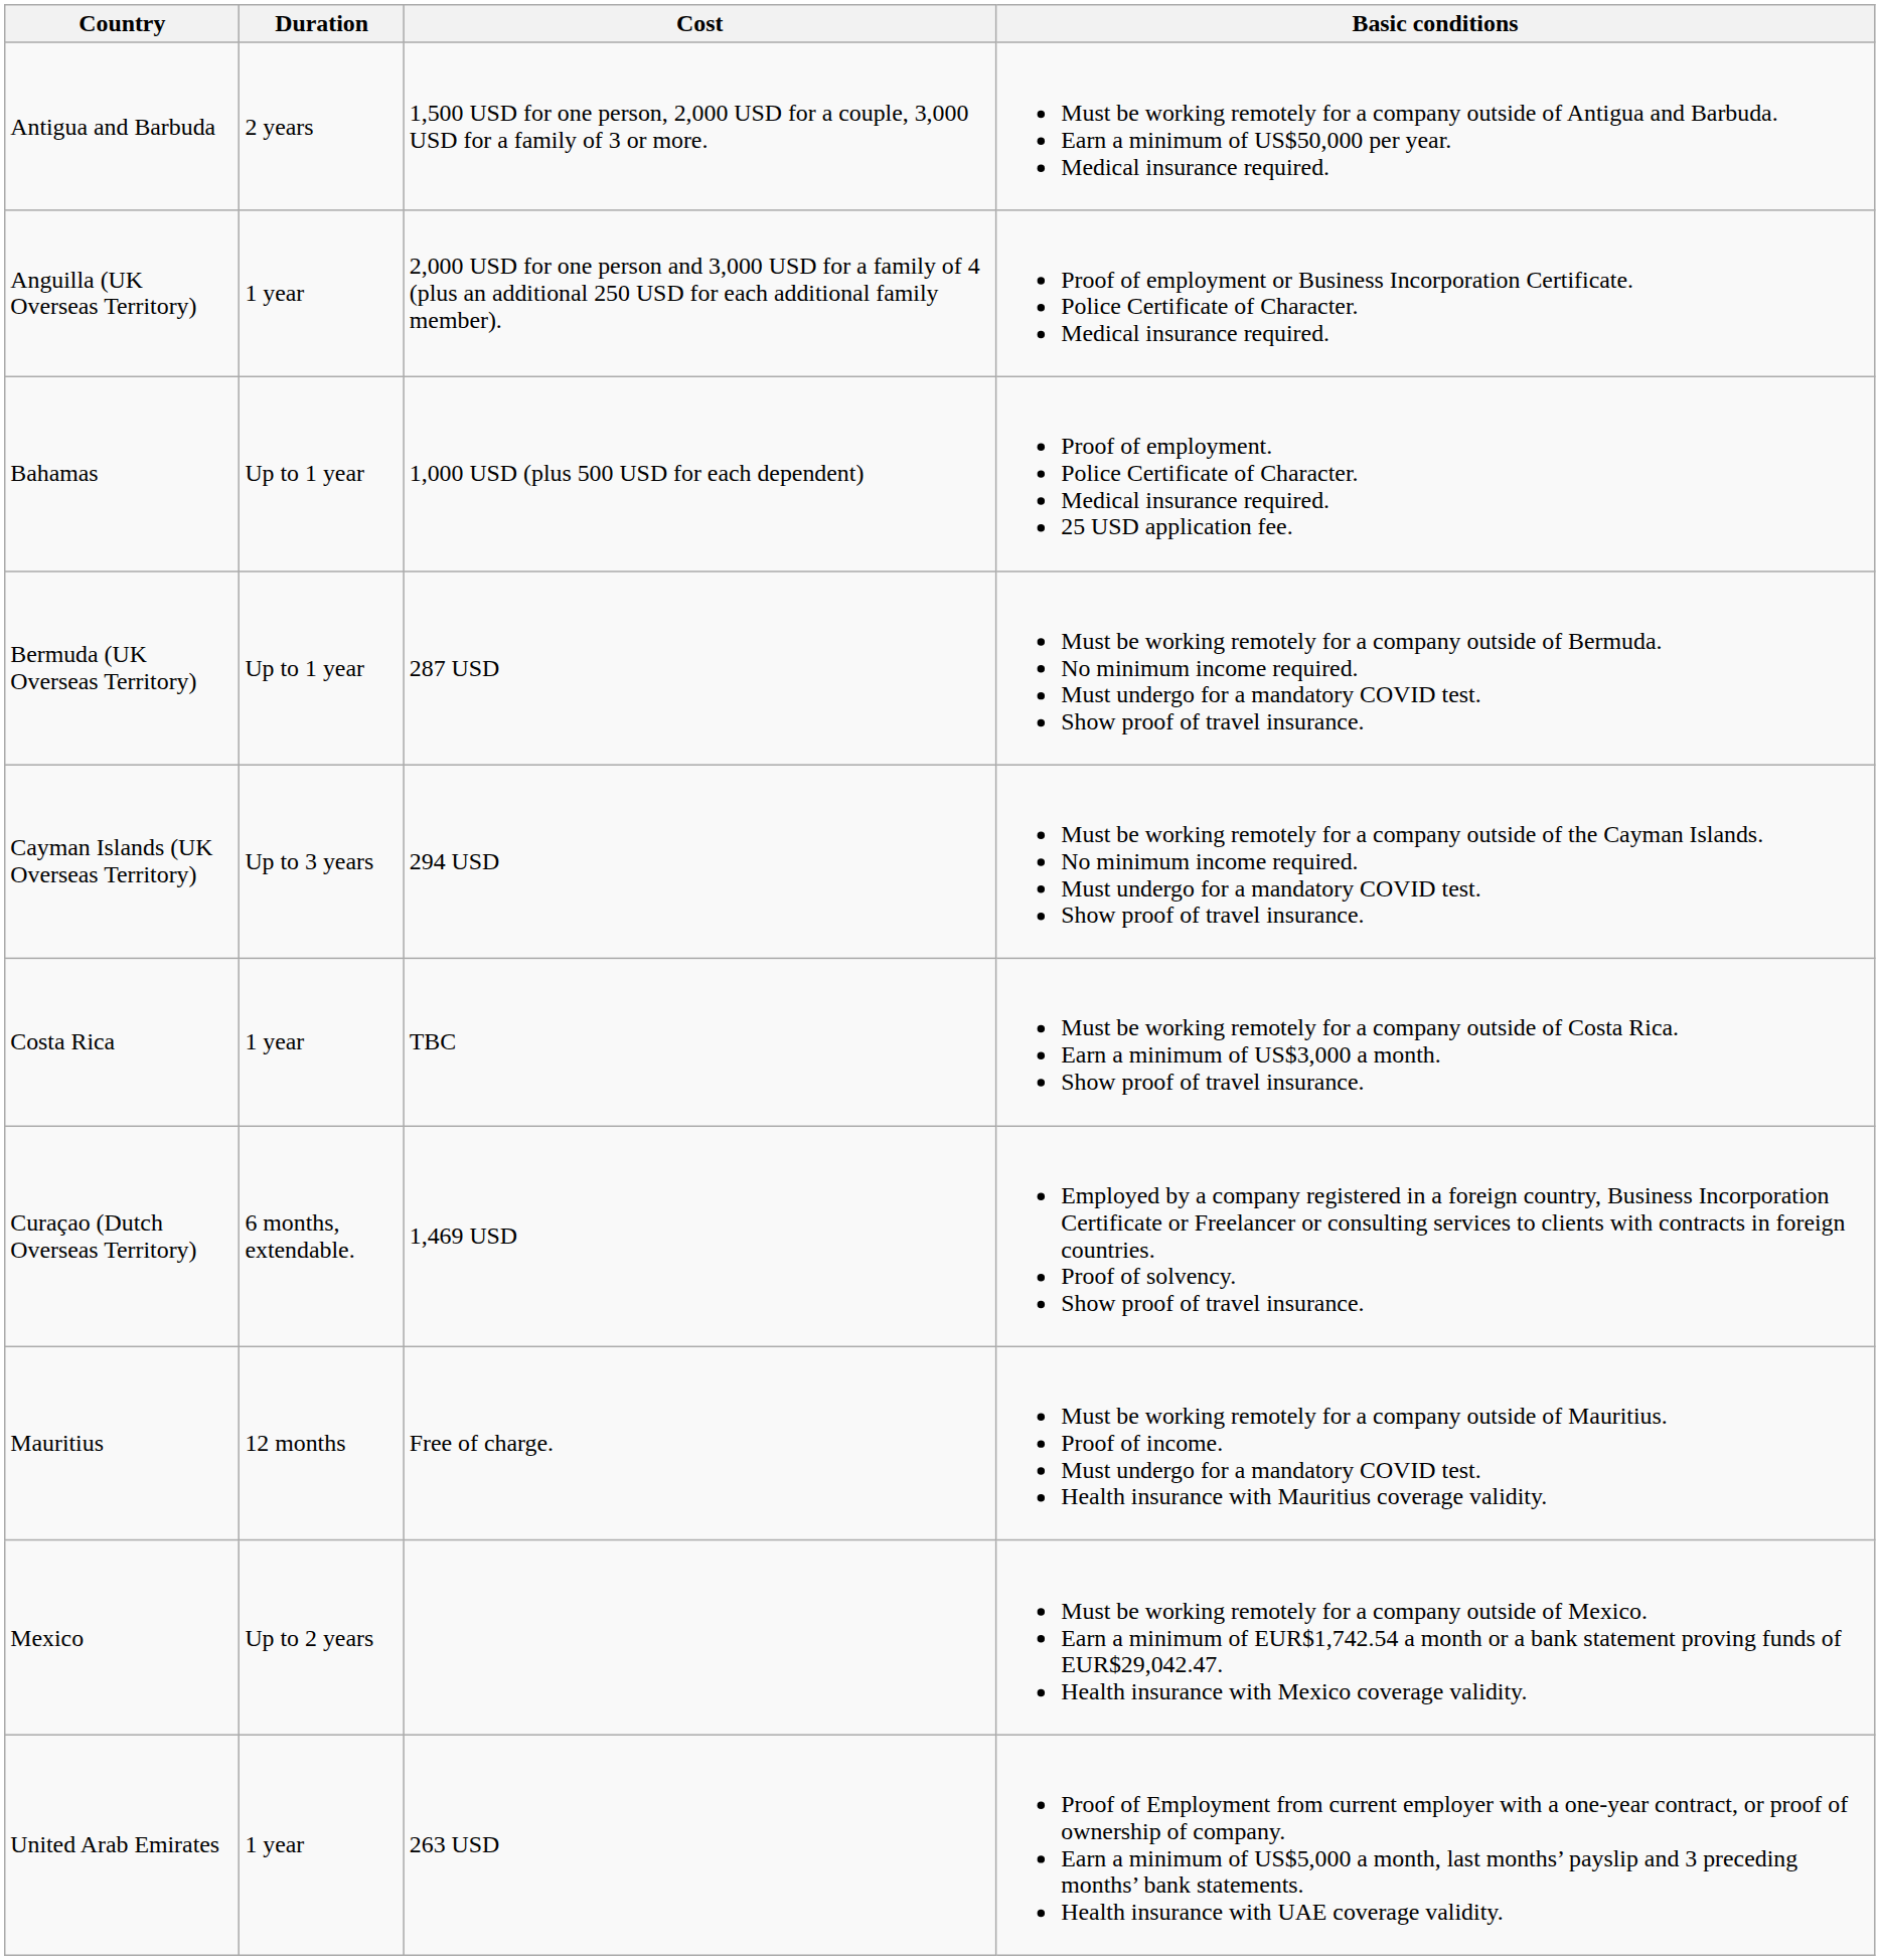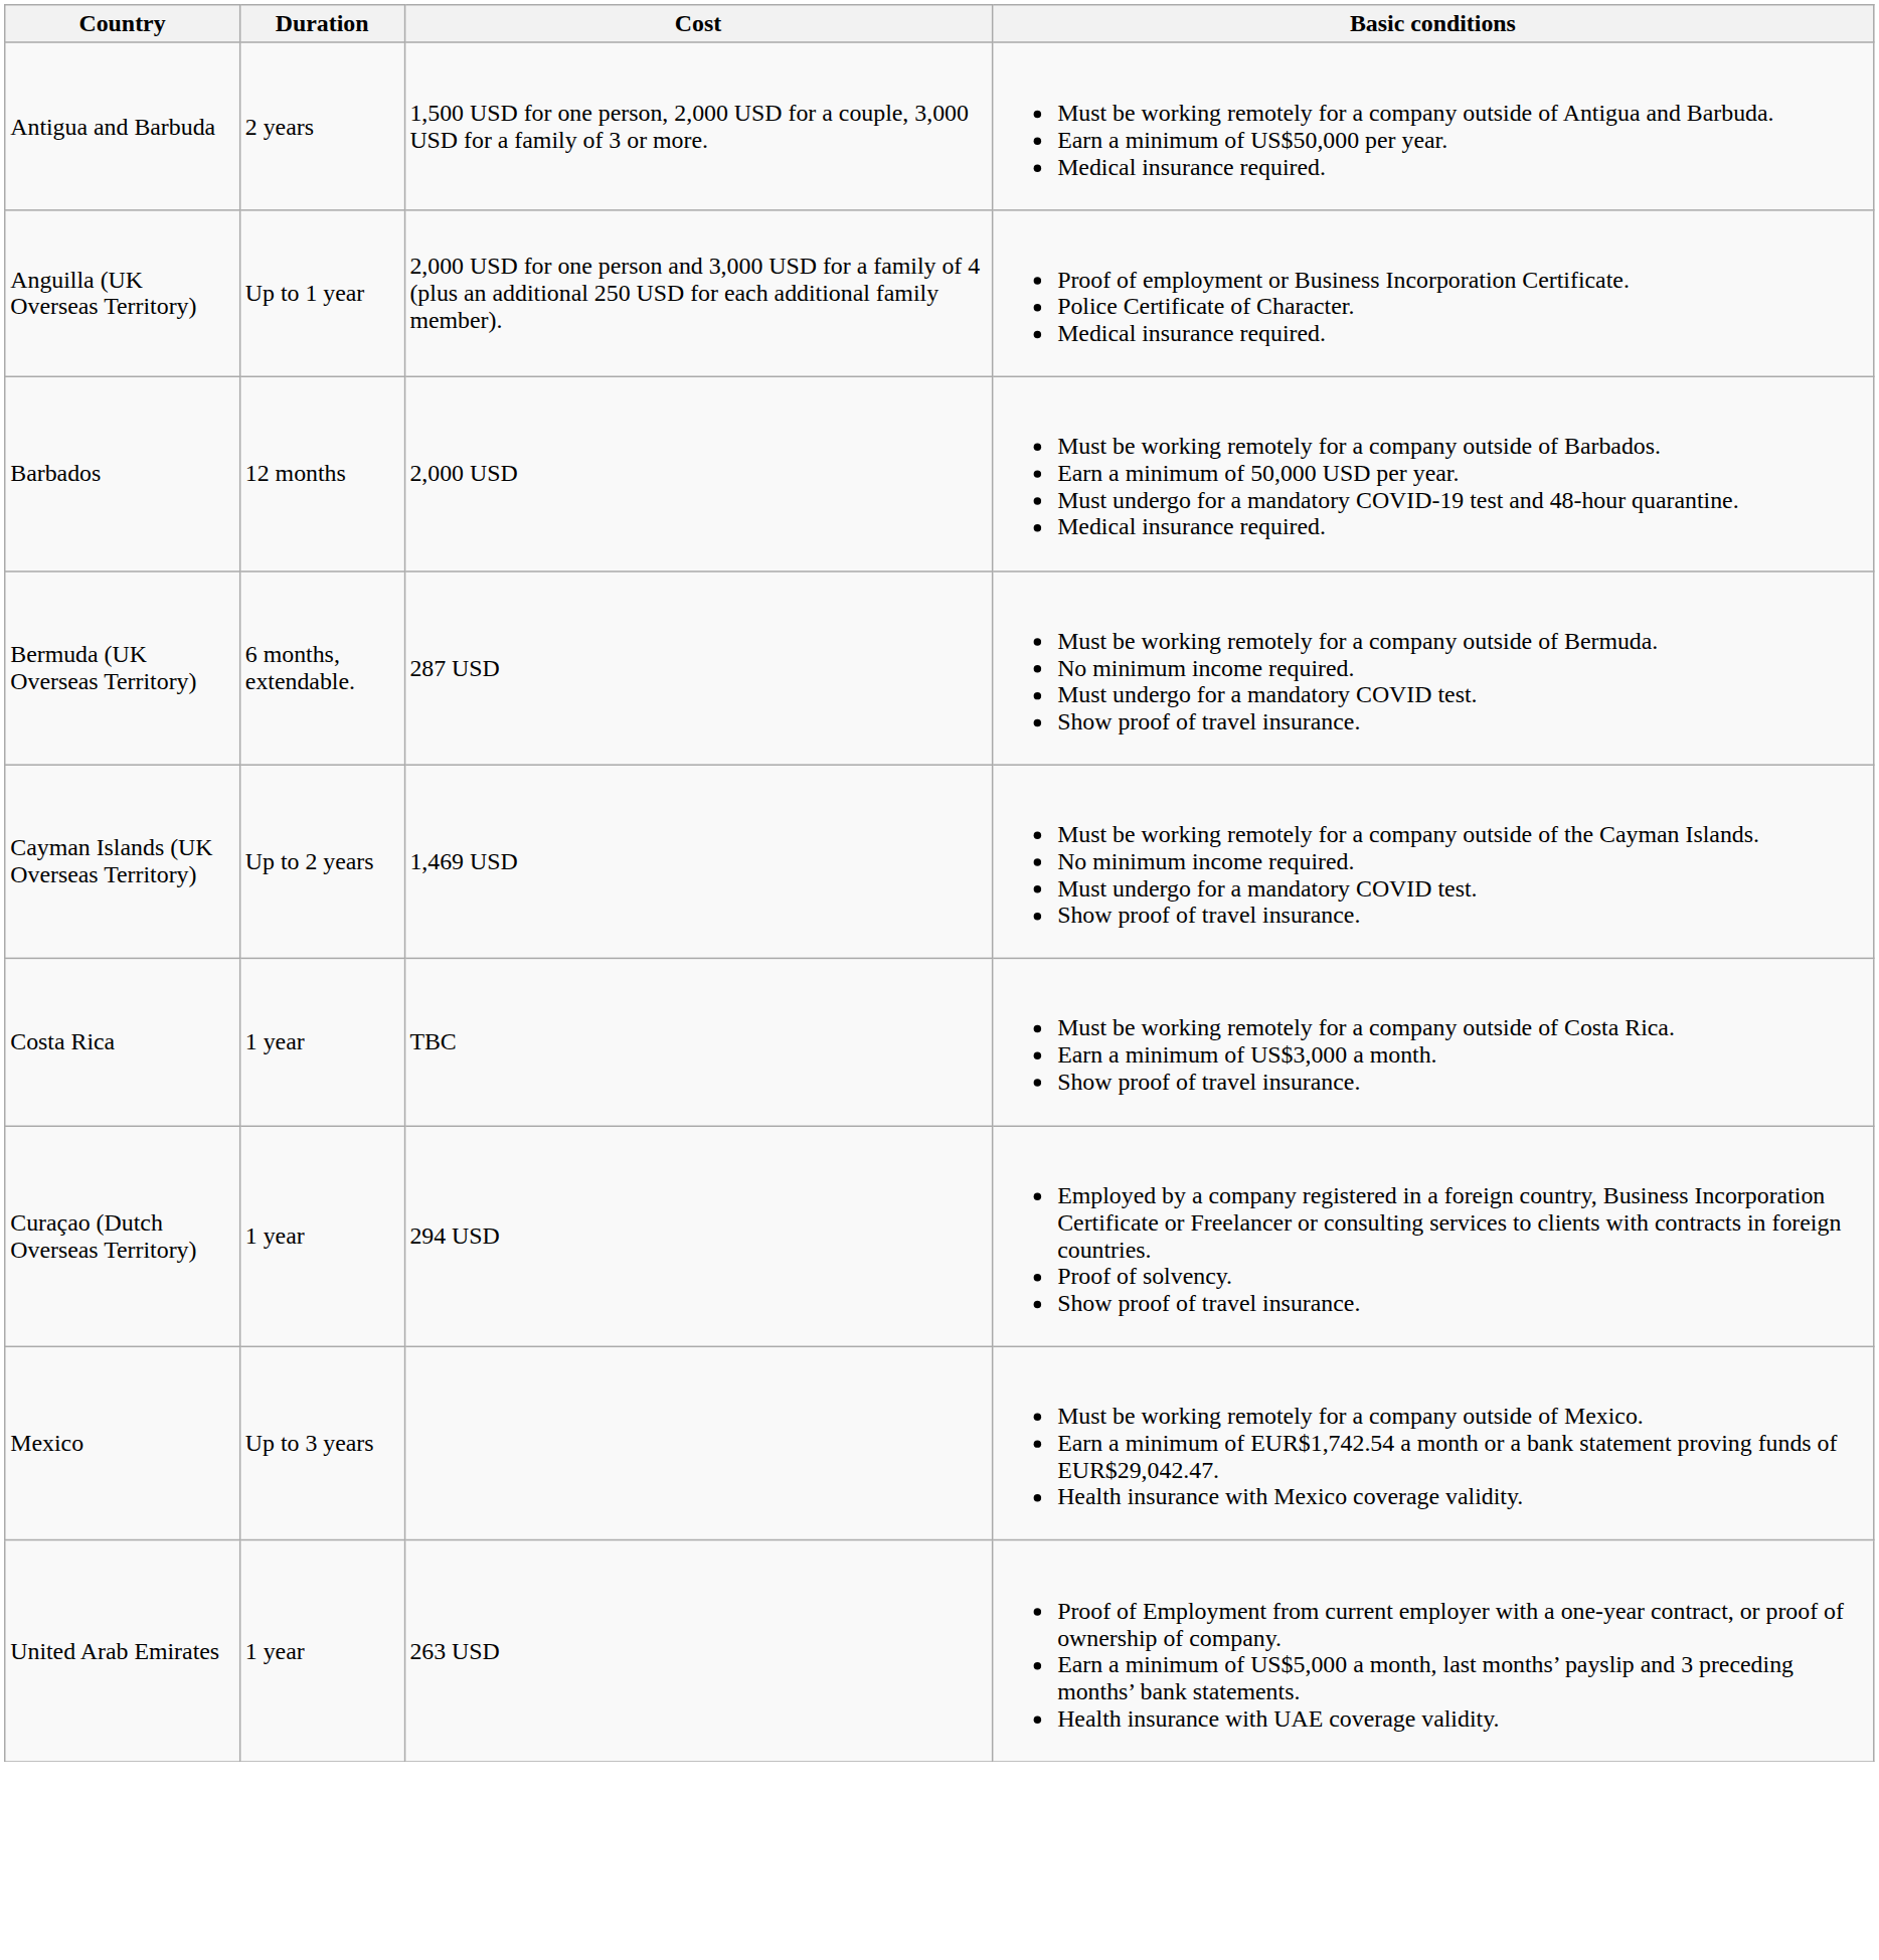 <table class="wikitable">
 <tr>
 <th>Country</th>
 <th>Duration</th>
 <th>Cost</th>
 <th>Basic conditions</th>
 </tr>
 <tr>
 <td>Antigua and Barbuda</td>
 <td>2 years</td>
 <td>1,500 USD for one person, 2,000 USD for a couple, 3,000 USD for a family of 3 or more.</td>
 <td><br><ul><li>Must be working remotely for a company outside of Antigua and Barbuda.</li><li>Earn a minimum of US$50,000 per year.</li><li>Medical insurance required.</li></ul></td>
 </tr>
 <tr>
 <td>Anguilla (UK Overseas Territory)</td>
-<td>1 year</td>
+<td>Up to 1 year</td>
 <td>2,000 USD for one person and 3,000 USD for a family of 4 (plus an additional 250 USD for each additional family member).</td>
 <td><br><ul><li>Proof of employment or Business Incorporation Certificate.</li><li>Police Certificate of Character.</li><li>Medical insurance required.</li></ul></td>
 </tr>
 <tr>
-<td>Bahamas</td>
-<td>Up to 1 year</td>
-<td>1,000 USD (plus 500 USD for each dependent)</td>
-<td><br><ul><li>Proof of employment.</li><li>Police Certificate of Character.</li><li>Medical insurance required.</li><li>25 USD application fee.</li></ul></td>
+<td>Barbados</td>
+<td>12 months</td>
+<td>2,000 USD</td>
+<td><br><ul><li>Must be working remotely for a company outside of Barbados.</li><li>Earn a minimum of 50,000 USD per year.</li><li>Must undergo for a mandatory COVID-19 test and 48-hour quarantine.</li><li>Medical insurance required.</li></ul></td>
 </tr>
 <tr>
 <td>Bermuda (UK Overseas Territory)</td>
-<td>Up to 1 year</td>
+<td>6 months, extendable.</td>
 <td>287 USD</td>
 <td><br><ul><li>Must be working remotely for a company outside of Bermuda.</li><li>No minimum income required.</li><li>Must undergo for a mandatory COVID test.</li><li>Show proof of travel insurance.</li></ul></td>
 </tr>
 <tr>
 <td>Cayman Islands (UK Overseas Territory)</td>
-<td>Up to 3 years</td>
-<td>294 USD</td>
+<td>Up to 2 years</td>
+<td>1,469 USD</td>
 <td><br><ul><li>Must be working remotely for a company outside of the Cayman Islands.</li><li>No minimum income required.</li><li>Must undergo for a mandatory COVID test.</li><li>Show proof of travel insurance.</li></ul></td>
 </tr>
 <tr>
 <td>Costa Rica</td>
 <td>1 year</td>
 <td>TBC</td>
 <td><br><ul><li>Must be working remotely for a company outside of Costa Rica.</li><li>Earn a minimum of US$3,000 a month.</li><li>Show proof of travel insurance.</li></ul></td>
 </tr>
 <tr>
 <td>Curaçao (Dutch Overseas Territory)</td>
-<td>6 months, extendable.</td>
-<td>1,469 USD</td>
+<td>1 year</td>
+<td>294 USD</td>
 <td><br><ul><li>Employed by a company registered in a foreign country, Business Incorporation Certificate or Freelancer or consulting services to clients with contracts in foreign countries.</li><li>Proof of solvency.</li><li>Show proof of travel insurance.</li></ul></td>
 </tr>
 <tr>
-<td>Mauritius</td>
-<td>12 months</td>
-<td>Free of charge.</td>
-<td><br><ul><li>Must be working remotely for a company outside of Mauritius.</li><li>Proof of income.</li><li>Must undergo for a mandatory COVID test.</li><li>Health insurance with Mauritius coverage validity.</li></ul></td>
-</tr>
-<tr>
 <td>Mexico</td>
-<td>Up to 2 years</td>
+<td>Up to 3 years</td>
 <td></td>
 <td><br><ul><li>Must be working remotely for a company outside of Mexico.</li><li>Earn a minimum of EUR$1,742.54 a month or a bank statement proving funds of EUR$29,042.47.</li><li>Health insurance with Mexico coverage validity.</li></ul></td>
 </tr>
 <tr>
 <td>United Arab Emirates</td>
 <td>1 year</td>
 <td>263 USD</td>
 <td><br><ul><li>Proof of Employment from current employer with a one-year contract, or proof of ownership of company.</li><li>Earn a minimum of US$5,000 a month, last months’ payslip and 3 preceding months’ bank statements.</li><li>Health insurance with UAE coverage validity.</li></ul></td>
 </tr>
 </table>
